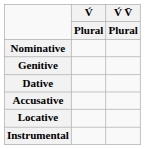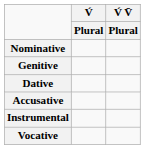 <table class="wikitable">
 <tr>
 <td rowspan="2"></td>
 <th>V́</th>
 <th>V́ V̄</th>
 </tr>
 <tr>
 <th>Plural</th>
 <th>Plural</th>
 </tr>
 <tr>
 <th>Nominative</th>
 <td></td>
 <td></td>
 </tr>
 <tr>
 <th>Genitive</th>
 <td></td>
 <td></td>
 </tr>
 <tr>
 <th>Dative</th>
 <td></td>
 <td></td>
 </tr>
 <tr>
 <th>Accusative</th>
 <td></td>
 <td></td>
 </tr>
 <tr>
-<th>Locative</th>
+<th>Instrumental</th>
 <td></td>
 <td></td>
 </tr>
 <tr>
-<th>Instrumental</th>
+<th>Vocative</th>
 <td></td>
 <td></td>
 </tr>
 </table>
